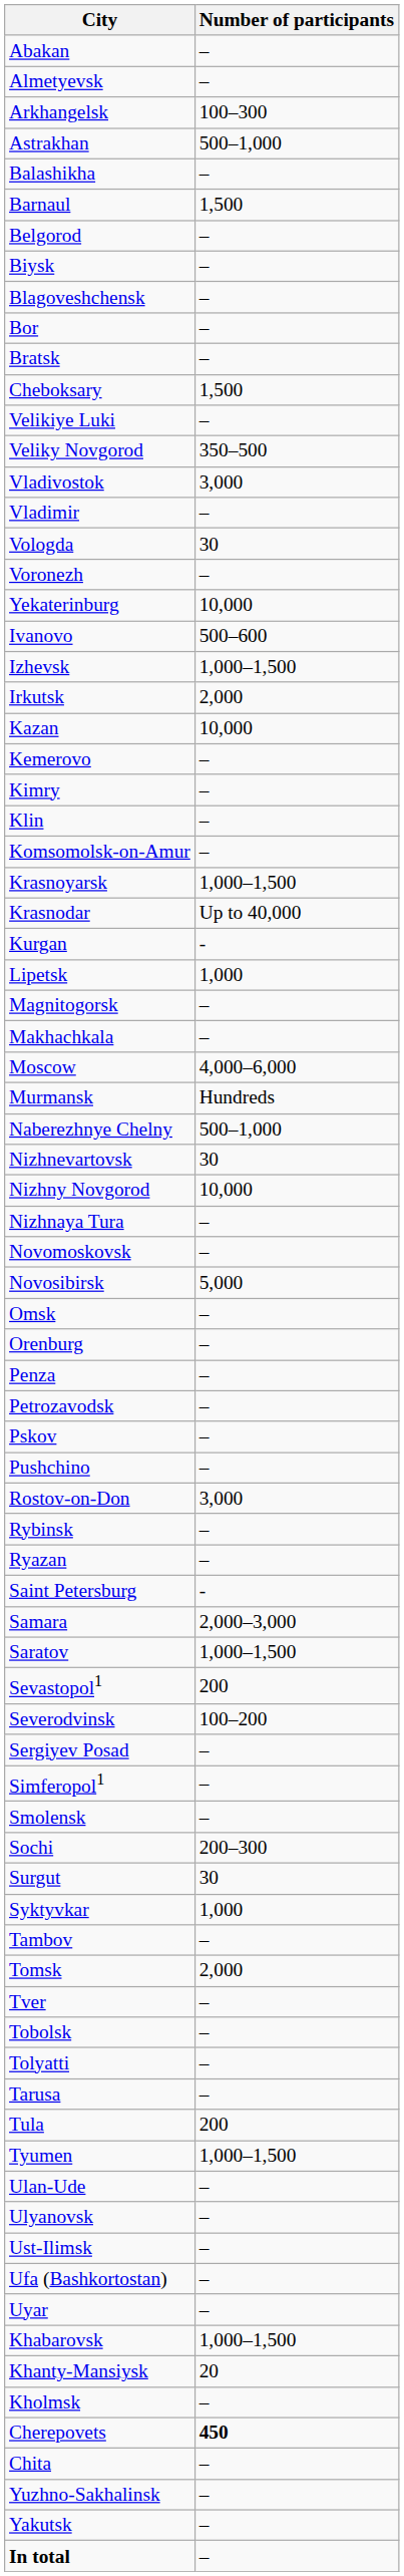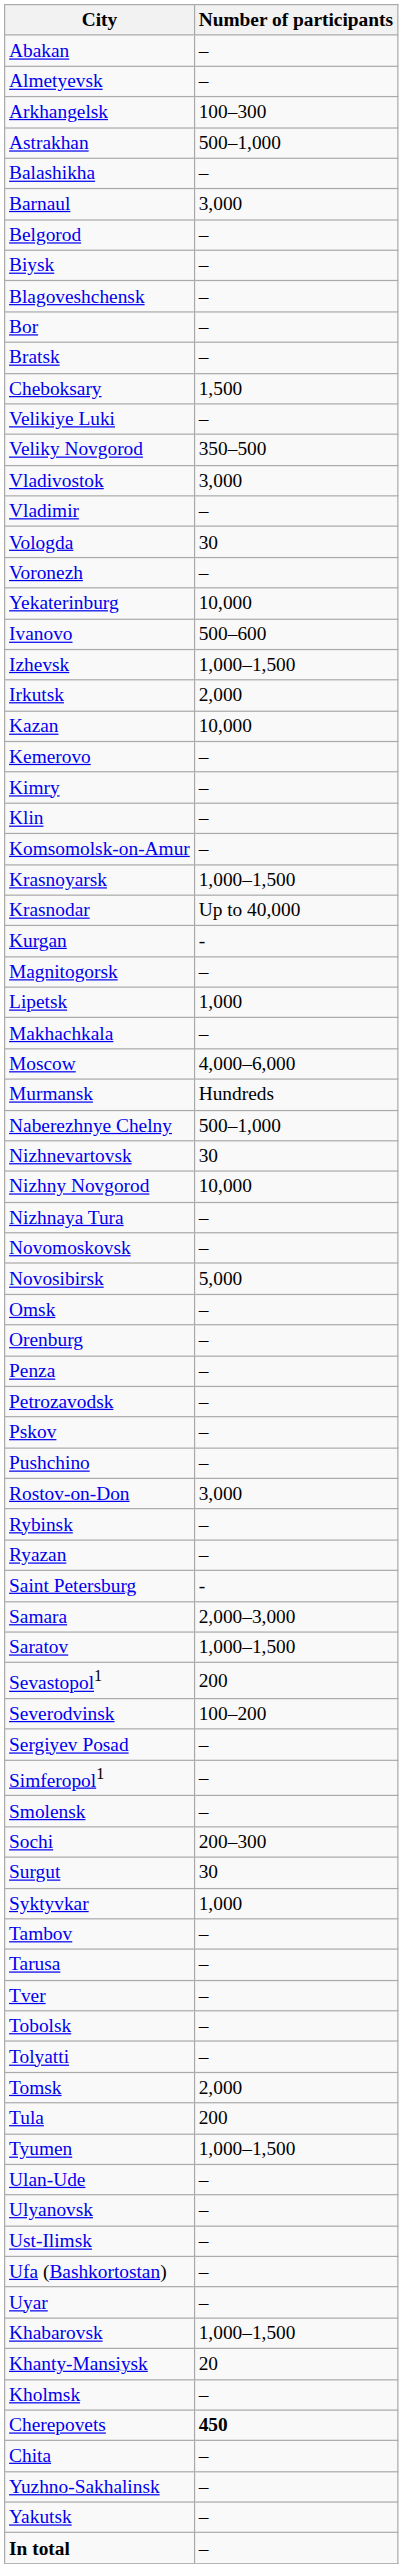 <table class="wikitable sortable mw-collapsible mw-collapsed mw-datatable">
 <tr>
 <th>City</th>
 <th>Number of participants</th>
 </tr>
 <tr>
 <td><a href='#'>Abakan</a></td>
 <td>–</td>
 </tr>
 <tr>
 <td><a href='#'>Almetyevsk</a></td>
 <td>–</td>
 </tr>
 <tr>
 <td><a href='#'>Arkhangelsk</a></td>
 <td>100–300</td>
 </tr>
 <tr>
 <td><a href='#'>Astrakhan</a></td>
 <td>500–1,000</td>
 </tr>
 <tr>
 <td><a href='#'>Balashikha</a></td>
 <td>–</td>
 </tr>
 <tr>
 <td><a href='#'>Barnaul</a></td>
-<td>1,500</td>
+<td>3,000</td>
 </tr>
 <tr>
 <td><a href='#'>Belgorod</a></td>
 <td>–</td>
 </tr>
 <tr>
 <td><a href='#'>Biysk</a></td>
 <td>–</td>
 </tr>
 <tr>
 <td><a href='#'>Blagoveshchensk</a></td>
 <td>–</td>
 </tr>
 <tr>
 <td><a href='#'>Bor</a></td>
 <td>–</td>
 </tr>
 <tr>
 <td><a href='#'>Bratsk</a></td>
 <td>–</td>
 </tr>
 <tr>
 <td><a href='#'>Cheboksary</a></td>
 <td>1,500</td>
 </tr>
 <tr>
 <td><a href='#'>Velikiye Luki</a></td>
 <td>–</td>
 </tr>
 <tr>
 <td><a href='#'>Veliky Novgorod</a></td>
 <td>350–500</td>
 </tr>
 <tr>
 <td><a href='#'>Vladivostok</a></td>
 <td>3,000</td>
 </tr>
 <tr>
 <td><a href='#'>Vladimir</a></td>
 <td>–</td>
 </tr>
 <tr>
 <td><a href='#'>Vologda</a></td>
 <td>30</td>
 </tr>
 <tr>
 <td><a href='#'>Voronezh</a></td>
 <td>–</td>
 </tr>
 <tr>
 <td><a href='#'>Yekaterinburg</a></td>
 <td>10,000</td>
 </tr>
 <tr>
 <td><a href='#'>Ivanovo</a></td>
 <td>500–600</td>
 </tr>
 <tr>
 <td><a href='#'>Izhevsk</a></td>
 <td>1,000–1,500</td>
 </tr>
 <tr>
 <td><a href='#'>Irkutsk</a></td>
 <td>2,000</td>
 </tr>
 <tr>
 <td><a href='#'>Kazan</a></td>
 <td>10,000</td>
 </tr>
 <tr>
 <td><a href='#'>Kemerovo</a></td>
 <td>–</td>
 </tr>
 <tr>
 <td><a href='#'>Kimry</a></td>
 <td>–</td>
 </tr>
 <tr>
 <td><a href='#'>Klin</a></td>
 <td>–</td>
 </tr>
 <tr>
 <td><a href='#'>Komsomolsk-on-Amur</a></td>
 <td>–</td>
 </tr>
 <tr>
 <td><a href='#'>Krasnoyarsk</a></td>
 <td>1,000–1,500</td>
 </tr>
 <tr>
 <td><a href='#'>Krasnodar</a></td>
 <td>Up to 40,000</td>
 </tr>
 <tr>
 <td><a href='#'>Kurgan</a></td>
 <td>-</td>
 </tr>
 <tr>
+<td><a href='#'>Magnitogorsk</a></td>
+<td>–</td>
+</tr>
+<tr>
 <td><a href='#'>Lipetsk</a></td>
 <td>1,000</td>
-</tr>
-<tr>
-<td><a href='#'>Magnitogorsk</a></td>
-<td>–</td>
 </tr>
 <tr>
 <td><a href='#'>Makhachkala</a></td>
 <td>–</td>
 </tr>
 <tr>
 <td><a href='#'>Moscow</a></td>
 <td>4,000–6,000</td>
 </tr>
 <tr>
 <td><a href='#'>Murmansk</a></td>
 <td>Hundreds</td>
 </tr>
 <tr>
 <td><a href='#'>Naberezhnye Chelny</a></td>
 <td>500–1,000</td>
 </tr>
 <tr>
 <td><a href='#'>Nizhnevartovsk</a></td>
 <td>30</td>
 </tr>
 <tr>
 <td><a href='#'>Nizhny Novgorod</a></td>
 <td>10,000</td>
 </tr>
 <tr>
 <td><a href='#'>Nizhnaya Tura</a></td>
 <td>–</td>
 </tr>
 <tr>
 <td><a href='#'>Novomoskovsk</a></td>
 <td>–</td>
 </tr>
 <tr>
 <td><a href='#'>Novosibirsk</a></td>
 <td>5,000</td>
 </tr>
 <tr>
 <td><a href='#'>Omsk</a></td>
 <td>–</td>
 </tr>
 <tr>
 <td><a href='#'>Orenburg</a></td>
 <td>–</td>
 </tr>
 <tr>
 <td><a href='#'>Penza</a></td>
 <td>–</td>
 </tr>
 <tr>
 <td><a href='#'>Petrozavodsk</a></td>
 <td>–</td>
 </tr>
 <tr>
 <td><a href='#'>Pskov</a></td>
 <td>–</td>
 </tr>
 <tr>
 <td><a href='#'>Pushchino</a></td>
 <td>–</td>
 </tr>
 <tr>
 <td><a href='#'>Rostov-on-Don</a></td>
 <td>3,000</td>
 </tr>
 <tr>
 <td><a href='#'>Rybinsk</a></td>
 <td>–</td>
 </tr>
 <tr>
 <td><a href='#'>Ryazan</a></td>
 <td>–</td>
 </tr>
 <tr>
 <td><a href='#'>Saint Petersburg</a></td>
 <td>-</td>
 </tr>
 <tr>
 <td><a href='#'>Samara</a></td>
 <td>2,000–3,000</td>
 </tr>
 <tr>
 <td><a href='#'>Saratov</a></td>
 <td>1,000–1,500</td>
 </tr>
 <tr>
 <td><a href='#'>Sevastopol</a><sup>1</sup></td>
 <td>200</td>
 </tr>
 <tr>
 <td><a href='#'>Severodvinsk</a></td>
 <td>100–200</td>
 </tr>
 <tr>
 <td><a href='#'>Sergiyev Posad</a></td>
 <td>–</td>
 </tr>
 <tr>
 <td><a href='#'>Simferopol</a><sup>1</sup></td>
 <td>–</td>
 </tr>
 <tr>
 <td><a href='#'>Smolensk</a></td>
 <td>–</td>
 </tr>
 <tr>
 <td><a href='#'>Sochi</a></td>
 <td>200–300</td>
 </tr>
 <tr>
 <td><a href='#'>Surgut</a></td>
 <td>30</td>
 </tr>
 <tr>
 <td><a href='#'>Syktyvkar</a></td>
 <td>1,000</td>
 </tr>
 <tr>
 <td><a href='#'>Tambov</a></td>
 <td>–</td>
 </tr>
 <tr>
-<td><a href='#'>Tomsk</a></td>
-<td>2,000</td>
+<td><a href='#'>Tarusa</a></td>
+<td>–</td>
 </tr>
 <tr>
 <td><a href='#'>Tver</a></td>
 <td>–</td>
 </tr>
 <tr>
 <td><a href='#'>Tobolsk</a></td>
 <td>–</td>
 </tr>
 <tr>
 <td><a href='#'>Tolyatti</a></td>
 <td>–</td>
 </tr>
 <tr>
-<td><a href='#'>Tarusa</a></td>
-<td>–</td>
+<td><a href='#'>Tomsk</a></td>
+<td>2,000</td>
 </tr>
 <tr>
 <td><a href='#'>Tula</a></td>
 <td>200</td>
 </tr>
 <tr>
 <td><a href='#'>Tyumen</a></td>
 <td>1,000–1,500</td>
 </tr>
 <tr>
 <td><a href='#'>Ulan-Ude</a></td>
 <td>–</td>
 </tr>
 <tr>
 <td><a href='#'>Ulyanovsk</a></td>
 <td>–</td>
 </tr>
 <tr>
 <td><a href='#'>Ust-Ilimsk</a></td>
 <td>–</td>
 </tr>
 <tr>
 <td><a href='#'>Ufa</a> (<a href='#'>Bashkortostan</a>)</td>
 <td>–</td>
 </tr>
 <tr>
 <td><a href='#'>Uyar</a></td>
 <td>–</td>
 </tr>
 <tr>
 <td><a href='#'>Khabarovsk</a></td>
 <td>1,000–1,500</td>
 </tr>
 <tr>
 <td><a href='#'>Khanty-Mansiysk</a></td>
 <td>20</td>
 </tr>
 <tr>
 <td><a href='#'>Kholmsk</a></td>
 <td>–</td>
 </tr>
 <tr>
 <td><a href='#'>Cherepovets</a></td>
 <td><strong>450</strong></td>
 </tr>
 <tr>
 <td><a href='#'>Chita</a></td>
 <td>–</td>
 </tr>
 <tr>
 <td><a href='#'>Yuzhno-Sakhalinsk</a></td>
 <td>–</td>
 </tr>
 <tr>
 <td><a href='#'>Yakutsk</a></td>
 <td>–</td>
 </tr>
 <tr>
 <td><strong>In total</strong></td>
 <td>–</td>
 </tr>
 </table>
